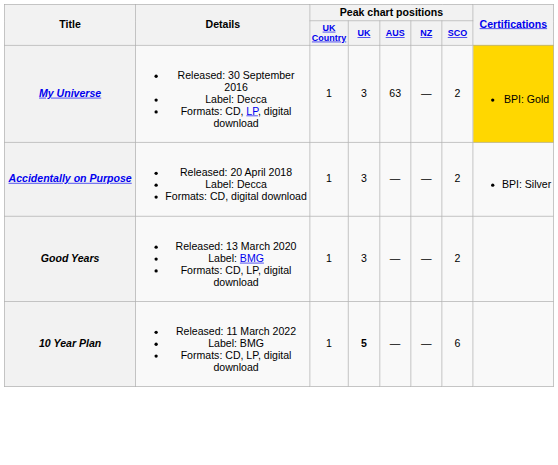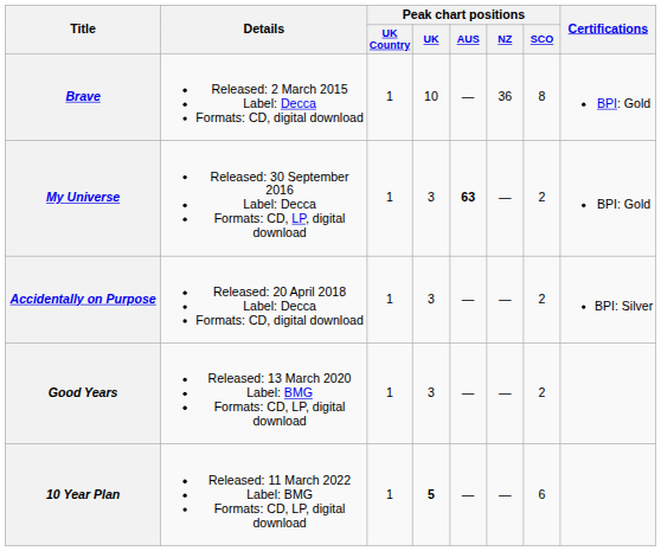 <table class="wikitable plainrowheaders" style="text-align:center;">
 <tr>
 <th scope="col" rowspan="2" style="width:12em;">Title</th>
 <th scope="col" rowspan="2" style="width:16em;">Details</th>
 <th scope="col" colspan="5">Peak chart positions</th>
 <th scope="col" rowspan="2"><a href='#'>Certifications</a></th>
 </tr>
 <tr>
 <th scope="col" style="width:3em;font-size:85%;"><a href='#'>UK Country</a></th>
 <th scope="col" style="width:3em;font-size:85%;"><a href='#'>UK</a><br></th>
 <th scope="col" style="width:3em;font-size:85%;"><a href='#'>AUS</a><br></th>
 <th scope="col" style="width:3em;font-size:85%;"><a href='#'>NZ</a><br></th>
 <th scope="col" style="width:3em;font-size:85%;"><a href='#'>SCO</a><br></th>
 </tr>
 <tr>
+<th scope="row"><em><a href='#'>Brave</a></em></th>
+<td><br><ul><li>Released: 2 March 2015</li><li>Label: <a href='#'>Decca</a></li><li>Formats: CD, digital download</li></ul></td>
+<td>1</td>
+<td>10</td>
+<td>—</td>
+<td>36</td>
+<td>8</td>
+<td><br><ul><li><a href='#'>BPI</a>: Gold</li></ul></td>
+</tr>
+<tr>
 <th scope="row"><em><a href='#'>My Universe</a></em></th>
 <td><br><ul><li>Released: 30 September 2016</li><li>Label: Decca</li><li>Formats: CD, <a href='#'>LP</a>, digital download</li></ul></td>
 <td>1</td>
 <td>3</td>
-<td>63</td>
+<td><strong>63</strong></td>
 <td>—</td>
 <td>2</td>
-<td style="background: gold;"><br><ul><li>BPI: Gold</li></ul></td>
+<td><br><ul><li>BPI: Gold</li></ul></td>
 </tr>
 <tr>
 <th scope="row"><em><a href='#'>Accidentally on Purpose</a></em></th>
 <td><br><ul><li>Released: 20 April 2018</li><li>Label: Decca</li><li>Formats: CD, digital download</li></ul></td>
 <td>1</td>
 <td>3</td>
 <td>—</td>
 <td>—</td>
 <td>2</td>
 <td><br><ul><li>BPI: Silver</li></ul></td>
 </tr>
 <tr>
 <th scope="row"><em>Good Years</em></th>
 <td><br><ul><li>Released: 13 March 2020</li><li>Label: <a href='#'>BMG</a></li><li>Formats: CD, LP, digital download</li></ul></td>
 <td>1</td>
 <td>3</td>
 <td>—</td>
 <td>—</td>
 <td>2</td>
 <td></td>
 </tr>
 <tr>
 <th scope="row"><em>10 Year Plan</em></th>
 <td><br><ul><li>Released: 11 March 2022</li><li>Label: BMG</li><li>Formats: CD, LP, digital download</li></ul></td>
 <td>1</td>
 <td><strong>5</strong></td>
 <td>—</td>
 <td>—</td>
 <td>6</td>
 <td></td>
 </tr>
 </table>
